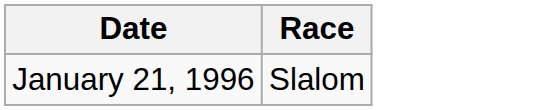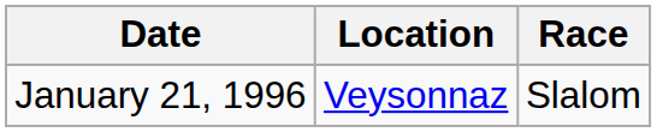 <table class="wikitable">
 <tr>
 <th>Date</th>
+<th>Location</th>
 <th>Race</th>
 </tr>
 <tr>
 <td>January 21, 1996</td>
+<td> <a href='#'>Veysonnaz</a></td>
 <td>Slalom</td>
 </tr>
 </table>
